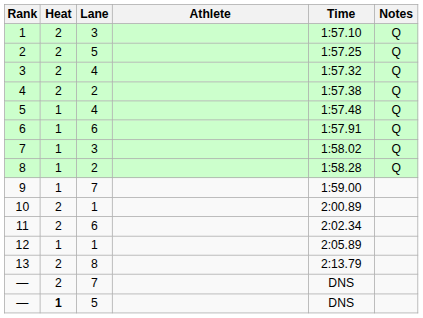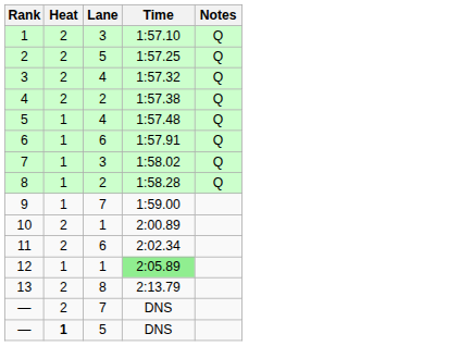 <table class="wikitable sortable" style="text-align:center">
 <tr>
 <th width=40>Rank</th>
 <th width=40>Heat</th>
 <th width=40>Lane</th>
-<th width=250>Athlete</th>
 <th width=80>Time</th>
 <th width=50>Notes</th>
 </tr>
 <tr bgcolor=ccffcc>
 <td>1</td>
 <td>2</td>
 <td>3</td>
-<td align=left></td>
 <td>1:57.10</td>
 <td>Q</td>
 </tr>
 <tr bgcolor=ccffcc>
 <td>2</td>
 <td>2</td>
 <td>5</td>
-<td align=left></td>
 <td>1:57.25</td>
 <td>Q</td>
 </tr>
 <tr bgcolor=ccffcc>
 <td>3</td>
 <td>2</td>
 <td>4</td>
-<td align=left></td>
 <td>1:57.32</td>
 <td>Q</td>
 </tr>
 <tr bgcolor=ccffcc>
 <td>4</td>
 <td>2</td>
 <td>2</td>
-<td align=left></td>
 <td>1:57.38</td>
 <td>Q</td>
 </tr>
 <tr bgcolor=ccffcc>
 <td>5</td>
 <td>1</td>
 <td>4</td>
-<td align=left></td>
 <td>1:57.48</td>
 <td>Q</td>
 </tr>
 <tr bgcolor=ccffcc>
 <td>6</td>
 <td>1</td>
 <td>6</td>
-<td align=left></td>
 <td>1:57.91</td>
 <td>Q</td>
 </tr>
 <tr bgcolor=ccffcc>
 <td>7</td>
 <td>1</td>
 <td>3</td>
-<td align=left></td>
 <td>1:58.02</td>
 <td>Q</td>
 </tr>
 <tr bgcolor=ccffcc>
 <td>8</td>
 <td>1</td>
 <td>2</td>
-<td align=left></td>
 <td>1:58.28</td>
 <td>Q</td>
 </tr>
 <tr>
 <td>9</td>
 <td>1</td>
 <td>7</td>
-<td align=left></td>
 <td>1:59.00</td>
 <td></td>
 </tr>
 <tr>
 <td>10</td>
 <td>2</td>
 <td>1</td>
-<td align=left></td>
 <td>2:00.89</td>
 <td></td>
 </tr>
 <tr>
 <td>11</td>
 <td>2</td>
 <td>6</td>
-<td align=left></td>
 <td>2:02.34</td>
 <td></td>
 </tr>
 <tr>
 <td>12</td>
 <td>1</td>
 <td>1</td>
-<td align=left></td>
-<td>2:05.89</td>
+<td style="background: lightgreen;">2:05.89</td>
 <td></td>
 </tr>
 <tr>
 <td>13</td>
 <td>2</td>
 <td>8</td>
-<td align=left></td>
 <td>2:13.79</td>
 <td></td>
 </tr>
 <tr>
 <td>—</td>
 <td>2</td>
 <td>7</td>
-<td align=left></td>
 <td>DNS</td>
 <td></td>
 </tr>
 <tr>
 <td>—</td>
 <td><strong>1</strong></td>
 <td>5</td>
-<td align=left></td>
 <td>DNS</td>
 <td></td>
 </tr>
 </table>
